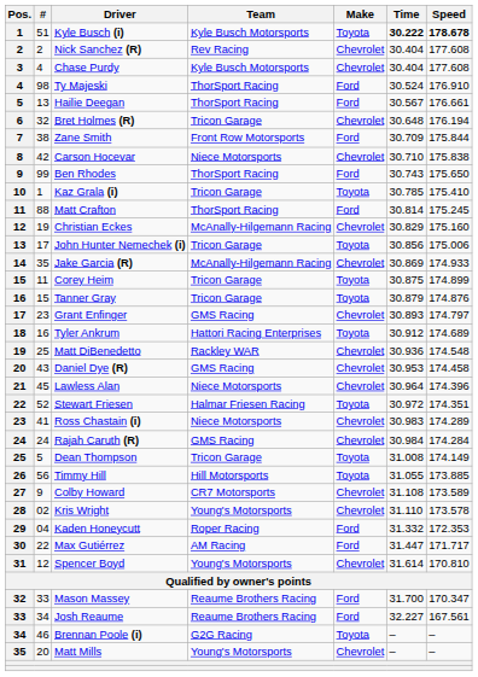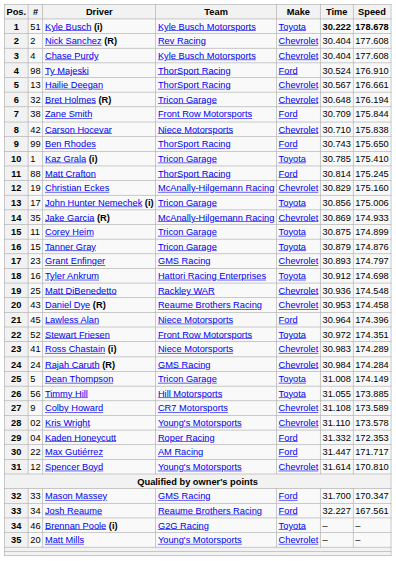 <table class="wikitable" style="font-size:95%">
 <tr>
 <th>Pos.</th>
 <th>#</th>
 <th>Driver</th>
 <th>Team</th>
 <th>Make</th>
 <th>Time</th>
 <th>Speed</th>
 </tr>
 <tr>
 <th>1</th>
 <td>51</td>
 <td><a href='#'>Kyle Busch</a> <strong>(i)</strong></td>
 <td><a href='#'>Kyle Busch Motorsports</a></td>
 <td><a href='#'>Toyota</a></td>
 <td><strong>30.222</strong></td>
 <td><strong>178.678</strong></td>
 </tr>
 <tr>
 <th>2</th>
 <td>2</td>
 <td><a href='#'>Nick Sanchez</a> <strong>(R)</strong></td>
 <td><a href='#'>Rev Racing</a></td>
 <td><a href='#'>Chevrolet</a></td>
 <td>30.404</td>
 <td>177.608</td>
 </tr>
 <tr>
 <th>3</th>
 <td>4</td>
 <td><a href='#'>Chase Purdy</a></td>
 <td><a href='#'>Kyle Busch Motorsports</a></td>
 <td><a href='#'>Chevrolet</a></td>
 <td>30.404</td>
 <td>177.608</td>
 </tr>
 <tr>
 <th>4</th>
 <td>98</td>
 <td><a href='#'>Ty Majeski</a></td>
 <td><a href='#'>ThorSport Racing</a></td>
 <td><a href='#'>Ford</a></td>
 <td>30.524</td>
 <td>176.910</td>
 </tr>
 <tr>
 <th>5</th>
 <td>13</td>
 <td><a href='#'>Hailie Deegan</a></td>
 <td><a href='#'>ThorSport Racing</a></td>
-<td><a href='#'>Ford</a></td>
+<td><a href='#'>Chevrolet</a></td>
 <td>30.567</td>
 <td>176.661</td>
 </tr>
 <tr>
 <th>6</th>
 <td>32</td>
 <td><a href='#'>Bret Holmes</a> <strong>(R)</strong></td>
 <td><a href='#'>Tricon Garage</a></td>
 <td><a href='#'>Chevrolet</a></td>
 <td>30.648</td>
 <td>176.194</td>
 </tr>
 <tr>
 <th>7</th>
 <td>38</td>
 <td><a href='#'>Zane Smith</a></td>
 <td><a href='#'>Front Row Motorsports</a></td>
 <td><a href='#'>Ford</a></td>
 <td>30.709</td>
 <td>175.844</td>
 </tr>
 <tr>
 <th>8</th>
 <td>42</td>
 <td><a href='#'>Carson Hocevar</a></td>
 <td><a href='#'>Niece Motorsports</a></td>
 <td><a href='#'>Chevrolet</a></td>
 <td>30.710</td>
 <td>175.838</td>
 </tr>
 <tr>
 <th>9</th>
 <td>99</td>
 <td><a href='#'>Ben Rhodes</a></td>
 <td><a href='#'>ThorSport Racing</a></td>
 <td><a href='#'>Ford</a></td>
 <td>30.743</td>
 <td>175.650</td>
 </tr>
 <tr>
 <th>10</th>
 <td>1</td>
 <td><a href='#'>Kaz Grala</a> <strong>(i)</strong></td>
 <td><a href='#'>Tricon Garage</a></td>
 <td><a href='#'>Toyota</a></td>
 <td>30.785</td>
 <td>175.410</td>
 </tr>
 <tr>
 <th>11</th>
 <td>88</td>
 <td><a href='#'>Matt Crafton</a></td>
 <td><a href='#'>ThorSport Racing</a></td>
 <td><a href='#'>Ford</a></td>
 <td>30.814</td>
 <td>175.245</td>
 </tr>
 <tr>
 <th>12</th>
 <td>19</td>
 <td><a href='#'>Christian Eckes</a></td>
 <td><a href='#'>McAnally-Hilgemann Racing</a></td>
 <td><a href='#'>Chevrolet</a></td>
 <td>30.829</td>
 <td>175.160</td>
 </tr>
 <tr>
 <th>13</th>
 <td>17</td>
 <td><a href='#'>John Hunter Nemechek</a> <strong>(i)</strong></td>
 <td><a href='#'>Tricon Garage</a></td>
 <td><a href='#'>Toyota</a></td>
 <td>30.856</td>
 <td>175.006</td>
 </tr>
 <tr>
 <th>14</th>
 <td>35</td>
 <td><a href='#'>Jake Garcia</a> <strong>(R)</strong></td>
 <td><a href='#'>McAnally-Hilgemann Racing</a></td>
 <td><a href='#'>Chevrolet</a></td>
 <td>30.869</td>
 <td>174.933</td>
 </tr>
 <tr>
 <th>15</th>
 <td>11</td>
 <td><a href='#'>Corey Heim</a></td>
 <td><a href='#'>Tricon Garage</a></td>
 <td><a href='#'>Toyota</a></td>
 <td>30.875</td>
 <td>174.899</td>
 </tr>
 <tr>
 <th>16</th>
 <td>15</td>
 <td><a href='#'>Tanner Gray</a></td>
 <td><a href='#'>Tricon Garage</a></td>
 <td><a href='#'>Toyota</a></td>
 <td>30.879</td>
 <td>174.876</td>
 </tr>
 <tr>
 <th>17</th>
 <td>23</td>
 <td><a href='#'>Grant Enfinger</a></td>
 <td><a href='#'>GMS Racing</a></td>
 <td><a href='#'>Chevrolet</a></td>
 <td>30.893</td>
 <td>174.797</td>
 </tr>
 <tr>
 <th>18</th>
 <td>16</td>
 <td><a href='#'>Tyler Ankrum</a></td>
 <td><a href='#'>Hattori Racing Enterprises</a></td>
 <td><a href='#'>Toyota</a></td>
 <td>30.912</td>
-<td>174.689</td>
+<td>174.698</td>
 </tr>
 <tr>
 <th>19</th>
 <td>25</td>
 <td><a href='#'>Matt DiBenedetto</a></td>
 <td><a href='#'>Rackley WAR</a></td>
 <td><a href='#'>Chevrolet</a></td>
 <td>30.936</td>
 <td>174.548</td>
 </tr>
 <tr>
 <th>20</th>
 <td>43</td>
 <td><a href='#'>Daniel Dye</a> <strong>(R)</strong></td>
-<td><a href='#'>GMS Racing</a></td>
+<td><a href='#'>Reaume Brothers Racing</a></td>
 <td><a href='#'>Chevrolet</a></td>
 <td>30.953</td>
 <td>174.458</td>
 </tr>
 <tr>
 <th>21</th>
 <td>45</td>
 <td><a href='#'>Lawless Alan</a></td>
 <td><a href='#'>Niece Motorsports</a></td>
-<td><a href='#'>Chevrolet</a></td>
+<td><a href='#'>Ford</a></td>
 <td>30.964</td>
 <td>174.396</td>
 </tr>
 <tr>
 <th>22</th>
 <td>52</td>
 <td><a href='#'>Stewart Friesen</a></td>
-<td><a href='#'>Halmar Friesen Racing</a></td>
+<td><a href='#'>Front Row Motorsports</a></td>
 <td><a href='#'>Toyota</a></td>
 <td>30.972</td>
 <td>174.351</td>
 </tr>
 <tr>
 <th>23</th>
 <td>41</td>
 <td><a href='#'>Ross Chastain</a> <strong>(i)</strong></td>
 <td><a href='#'>Niece Motorsports</a></td>
 <td><a href='#'>Chevrolet</a></td>
 <td>30.983</td>
 <td>174.289</td>
 </tr>
 <tr>
 <th>24</th>
 <td>24</td>
 <td><a href='#'>Rajah Caruth</a> <strong>(R)</strong></td>
 <td><a href='#'>GMS Racing</a></td>
 <td><a href='#'>Chevrolet</a></td>
 <td>30.984</td>
 <td>174.284</td>
 </tr>
 <tr>
 <th>25</th>
 <td>5</td>
 <td><a href='#'>Dean Thompson</a></td>
 <td><a href='#'>Tricon Garage</a></td>
 <td><a href='#'>Toyota</a></td>
 <td>31.008</td>
 <td>174.149</td>
 </tr>
 <tr>
 <th>26</th>
 <td>56</td>
 <td><a href='#'>Timmy Hill</a></td>
 <td><a href='#'>Hill Motorsports</a></td>
 <td><a href='#'>Toyota</a></td>
 <td>31.055</td>
 <td>173.885</td>
 </tr>
 <tr>
 <th>27</th>
 <td>9</td>
 <td><a href='#'>Colby Howard</a></td>
 <td><a href='#'>CR7 Motorsports</a></td>
 <td><a href='#'>Chevrolet</a></td>
 <td>31.108</td>
 <td>173.589</td>
 </tr>
 <tr>
 <th>28</th>
 <td>02</td>
 <td><a href='#'>Kris Wright</a></td>
 <td><a href='#'>Young's Motorsports</a></td>
 <td><a href='#'>Chevrolet</a></td>
 <td>31.110</td>
 <td>173.578</td>
 </tr>
 <tr>
 <th>29</th>
 <td>04</td>
 <td><a href='#'>Kaden Honeycutt</a></td>
 <td><a href='#'>Roper Racing</a></td>
 <td><a href='#'>Ford</a></td>
 <td>31.332</td>
 <td>172.353</td>
 </tr>
 <tr>
 <th>30</th>
 <td>22</td>
 <td><a href='#'>Max Gutiérrez</a></td>
 <td><a href='#'>AM Racing</a></td>
 <td><a href='#'>Ford</a></td>
 <td>31.447</td>
 <td>171.717</td>
 </tr>
 <tr>
 <th>31</th>
 <td>12</td>
 <td><a href='#'>Spencer Boyd</a></td>
 <td><a href='#'>Young's Motorsports</a></td>
 <td><a href='#'>Chevrolet</a></td>
 <td>31.614</td>
 <td>170.810</td>
 </tr>
 <tr>
 <th colspan="7">Qualified by owner's points</th>
 </tr>
 <tr>
 <th>32</th>
 <td>33</td>
 <td><a href='#'>Mason Massey</a></td>
-<td><a href='#'>Reaume Brothers Racing</a></td>
+<td><a href='#'>GMS Racing</a></td>
 <td><a href='#'>Ford</a></td>
 <td>31.700</td>
 <td>170.347</td>
 </tr>
 <tr>
 <th>33</th>
 <td>34</td>
 <td><a href='#'>Josh Reaume</a></td>
 <td><a href='#'>Reaume Brothers Racing</a></td>
 <td><a href='#'>Ford</a></td>
 <td>32.227</td>
 <td>167.561</td>
 </tr>
 <tr>
 <th>34</th>
 <td>46</td>
 <td><a href='#'>Brennan Poole</a> <strong>(i)</strong></td>
 <td><a href='#'>G2G Racing</a></td>
 <td><a href='#'>Toyota</a></td>
 <td>–</td>
 <td>–</td>
 </tr>
 <tr>
 <th>35</th>
 <td>20</td>
 <td><a href='#'>Matt Mills</a></td>
 <td><a href='#'>Young's Motorsports</a></td>
 <td><a href='#'>Chevrolet</a></td>
 <td>–</td>
 <td>–</td>
 </tr>
 <tr>
 <th colspan="7"></th>
 </tr>
 <tr>
 <th colspan="7"></th>
 </tr>
 </table>
